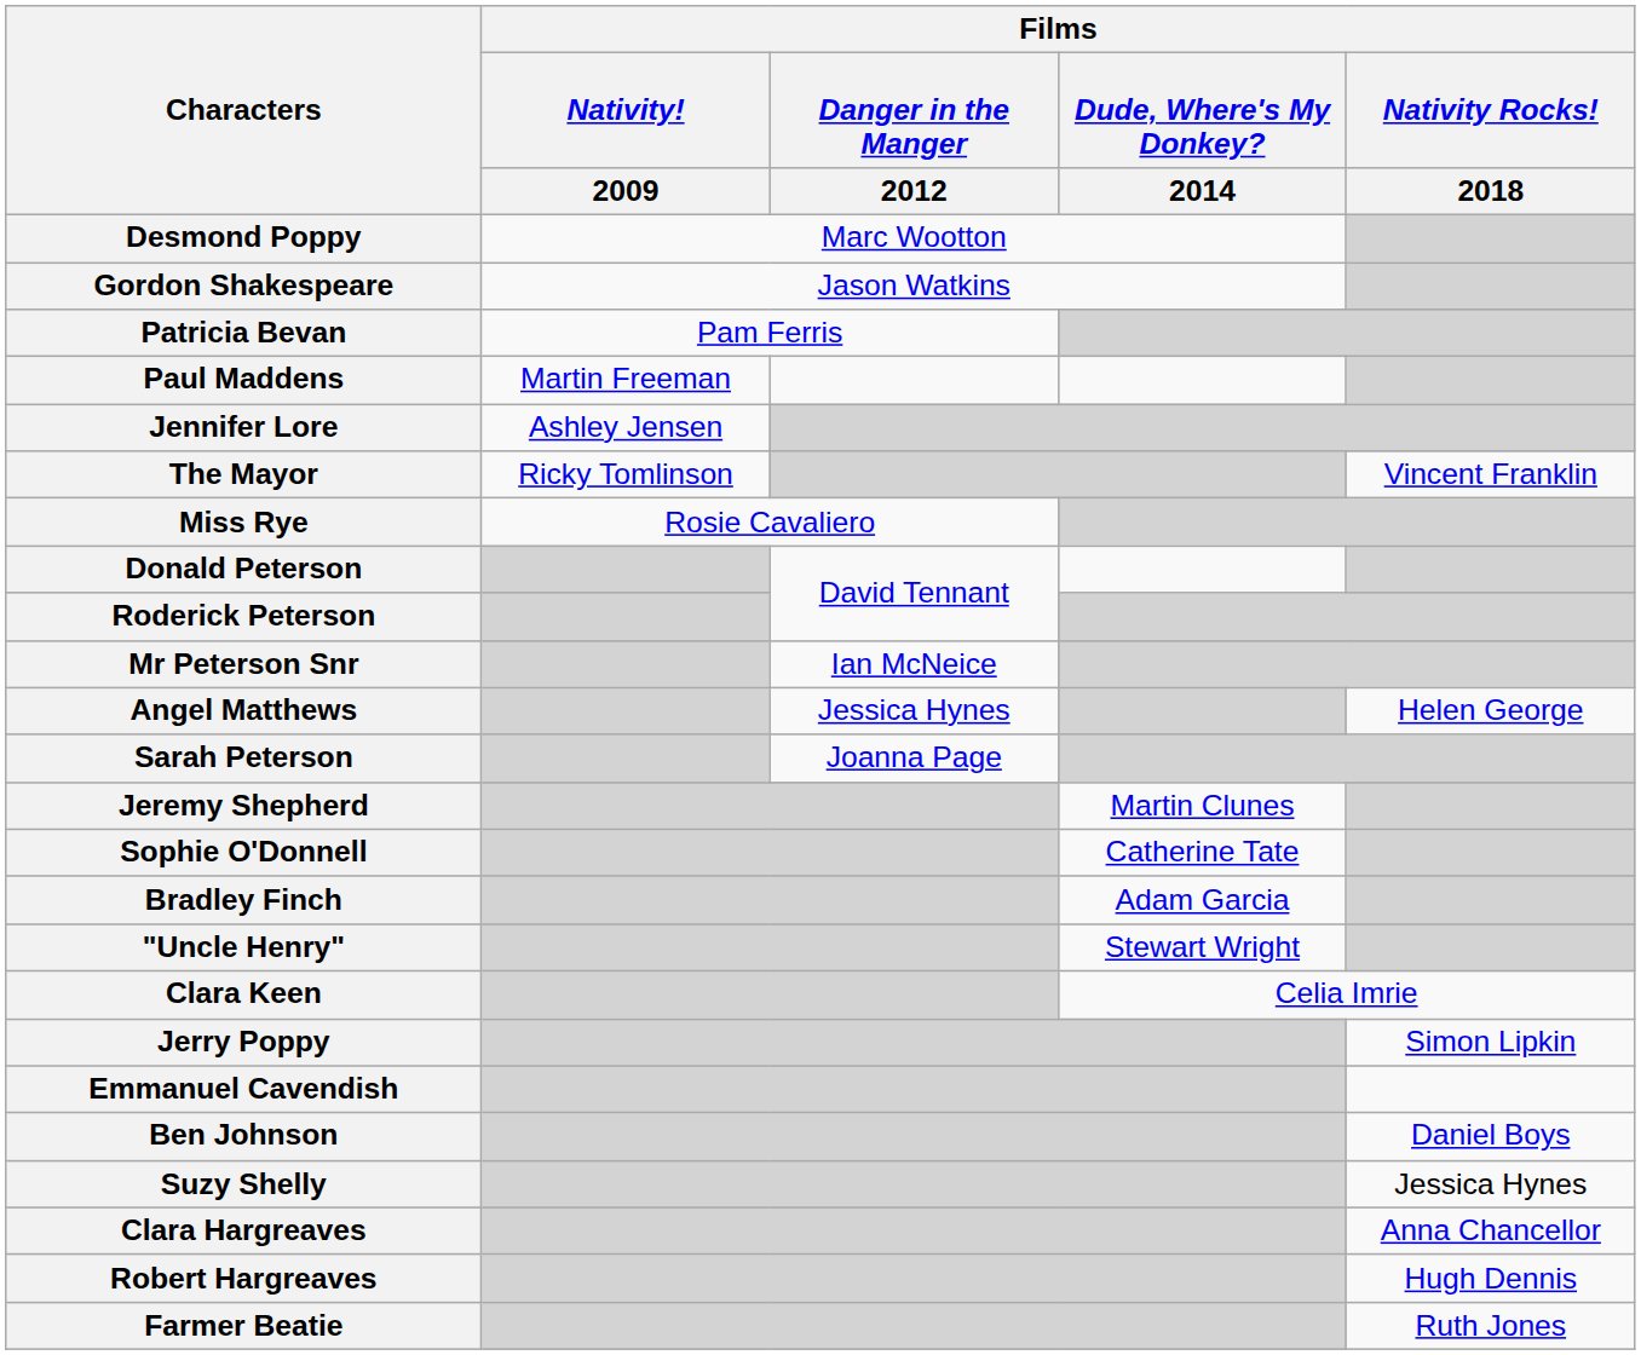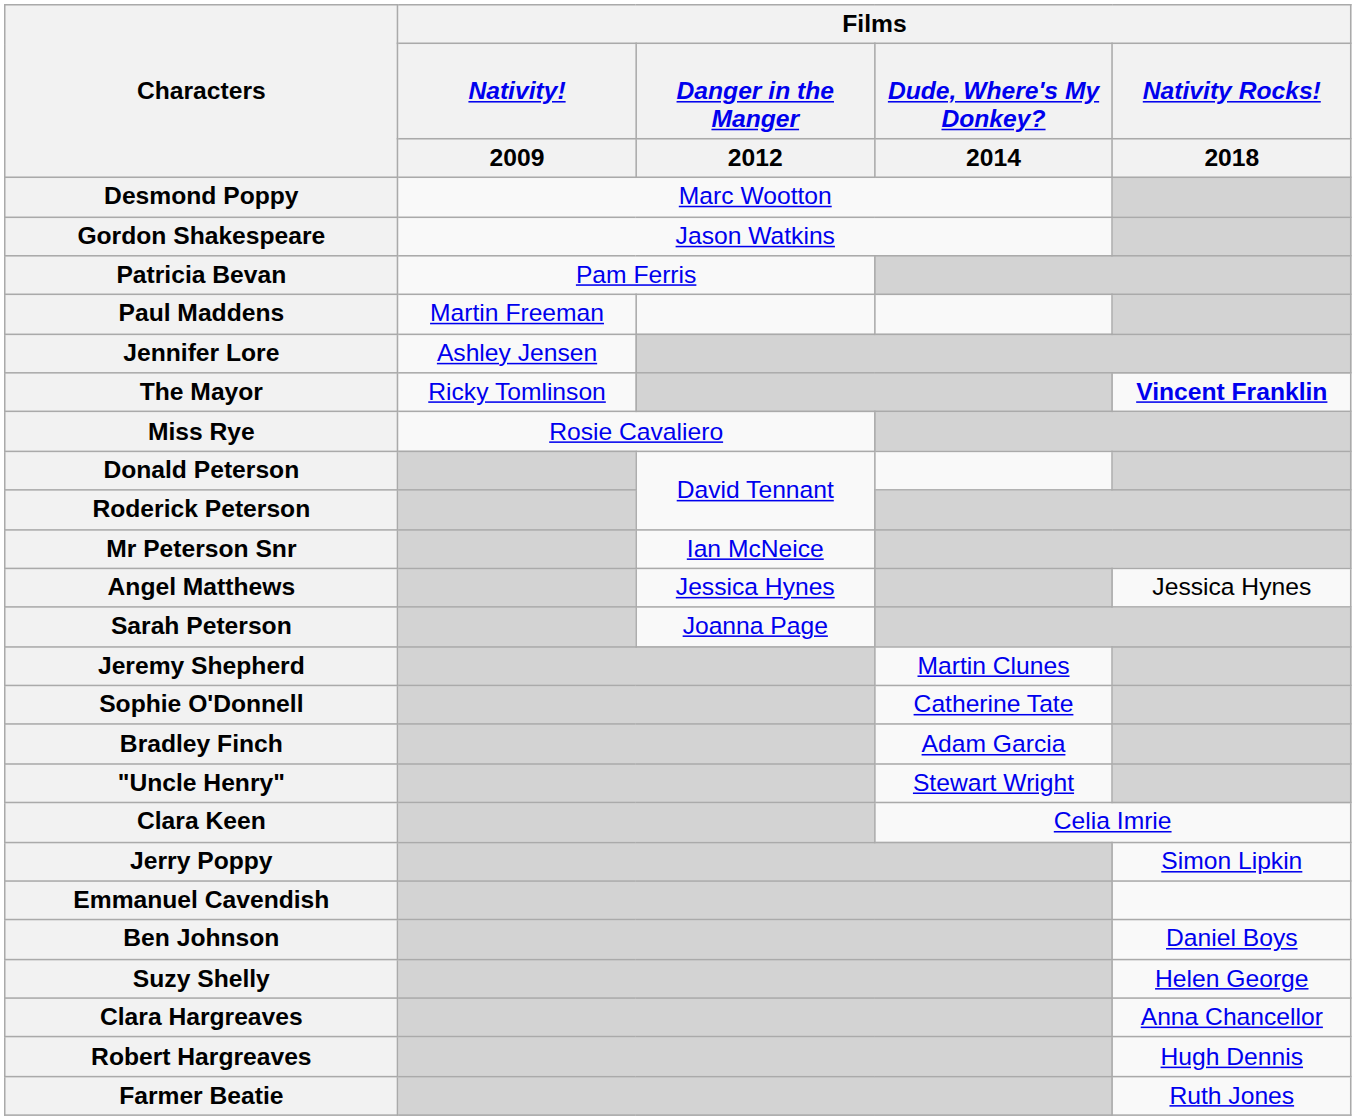 <table class="wikitable" style="text-align:center; width:99%;">
 <tr>
 <th rowspan="3" style="width:16.5%;">Characters</th>
 <th colspan="6" style="text-align:center;">Films</th>
 </tr>
 <tr>
 <th style="text-align:center; width:10%;"><em><a href='#'>Nativity!</a></em></th>
 <th style="text-align:center; width:10%;"><em><a href='#'><br>Danger in the Manger</a></em></th>
 <th style="text-align:center; width:10%;"><em><a href='#'><br>Dude, Where's My Donkey?</a></em></th>
 <th style="text-align:center; width:10%;"><em><a href='#'>Nativity Rocks!</a></em></th>
 </tr>
 <tr>
 <th>2009</th>
 <th>2012</th>
 <th>2014</th>
 <th>2018</th>
 </tr>
 <tr>
 <th>Desmond Poppy</th>
 <td colspan="3"><a href='#'>Marc Wootton</a></td>
 <td style="background:lightgrey;"></td>
 </tr>
 <tr>
 <th>Gordon Shakespeare</th>
 <td colspan="3"><a href='#'>Jason Watkins</a></td>
 <td style="background:lightgrey;"></td>
 </tr>
 <tr>
 <th>Patricia Bevan</th>
 <td colspan="2"><a href='#'>Pam Ferris</a></td>
 <td colspan="2" style="background:lightgrey;"></td>
 </tr>
 <tr>
 <th>Paul Maddens</th>
 <td><a href='#'>Martin Freeman</a></td>
 <td></td>
 <td></td>
 <td style="background:lightgrey;"></td>
 </tr>
 <tr>
 <th>Jennifer Lore</th>
 <td><a href='#'>Ashley Jensen</a></td>
 <td colspan="3" style="background:lightgrey;"></td>
 </tr>
 <tr>
 <th>The Mayor</th>
 <td><a href='#'>Ricky Tomlinson</a></td>
 <td colspan="2" style="background:lightgrey;"></td>
-<td><a href='#'>Vincent Franklin</a></td>
+<td><strong><a href='#'>Vincent Franklin</a></strong></td>
 </tr>
 <tr>
 <th>Miss Rye</th>
 <td colspan="2"><a href='#'>Rosie Cavaliero</a></td>
 <td colspan="2" style="background:lightgrey;"></td>
 </tr>
 <tr>
 <th>Donald Peterson</th>
 <td style="background:lightgrey;"></td>
 <td rowspan="2"><a href='#'>David Tennant</a></td>
 <td></td>
 <td style="background:lightgrey;"></td>
 </tr>
 <tr>
 <th>Roderick Peterson</th>
 <td style="background:lightgrey;"></td>
 <td colspan="3" style="background:lightgrey;"></td>
 </tr>
 <tr>
 <th>Mr Peterson Snr</th>
 <td style="background:lightgrey;"></td>
 <td><a href='#'>Ian McNeice</a></td>
 <td colspan="2" style="background:lightgrey;"></td>
 </tr>
 <tr>
 <th>Angel Matthews</th>
 <td style="background:lightgrey;"></td>
 <td><a href='#'>Jessica Hynes</a></td>
 <td style="background:lightgrey;"></td>
-<td><a href='#'>Helen George</a></td>
+<td>Jessica Hynes</td>
 </tr>
 <tr>
 <th>Sarah Peterson</th>
 <td style="background:lightgrey;"></td>
 <td><a href='#'>Joanna Page</a></td>
 <td colspan="2" style="background:lightgrey;"></td>
 </tr>
 <tr>
 <th>Jeremy Shepherd</th>
 <td colspan="2" style="background:lightgrey;"></td>
 <td><a href='#'>Martin Clunes</a></td>
 <td style="background:lightgrey;"></td>
 </tr>
 <tr>
 <th>Sophie O'Donnell</th>
 <td colspan="2" style="background:lightgrey;"></td>
 <td><a href='#'>Catherine Tate</a></td>
 <td style="background:lightgrey;"></td>
 </tr>
 <tr>
 <th>Bradley Finch</th>
 <td colspan="2" style="background:lightgrey;"></td>
 <td><a href='#'>Adam Garcia</a></td>
 <td style="background:lightgrey;"></td>
 </tr>
 <tr>
 <th>"Uncle Henry"</th>
 <td colspan="2" style="background:lightgrey;"></td>
 <td><a href='#'>Stewart Wright</a></td>
 <td style="background:lightgrey;"></td>
 </tr>
 <tr>
 <th>Clara Keen</th>
 <td colspan="2" style="background:lightgrey;"></td>
 <td colspan="2"><a href='#'>Celia Imrie</a></td>
 </tr>
 <tr>
 <th>Jerry Poppy</th>
 <td colspan="3" style="background:lightgrey;"></td>
 <td><a href='#'>Simon Lipkin</a></td>
 </tr>
 <tr>
 <th>Emmanuel Cavendish</th>
 <td colspan="3" style="background:lightgrey;"></td>
 <td></td>
 </tr>
 <tr>
 <th>Ben Johnson</th>
 <td colspan="3" style="background:lightgrey;"></td>
 <td><a href='#'>Daniel Boys</a></td>
 </tr>
 <tr>
 <th>Suzy Shelly</th>
 <td colspan="3" style="background:lightgrey;"></td>
-<td>Jessica Hynes</td>
+<td><a href='#'>Helen George</a></td>
 </tr>
 <tr>
 <th>Clara Hargreaves</th>
 <td colspan="3" style="background:lightgrey;"></td>
 <td><a href='#'>Anna Chancellor</a></td>
 </tr>
 <tr>
 <th>Robert Hargreaves</th>
 <td colspan="3" style="background:lightgrey;"></td>
 <td><a href='#'>Hugh Dennis</a></td>
 </tr>
 <tr>
 <th>Farmer Beatie</th>
 <td colspan="3" style="background:lightgrey;"></td>
 <td><a href='#'>Ruth Jones</a></td>
 </tr>
 </table>
